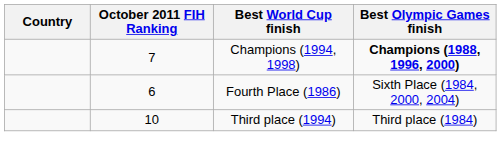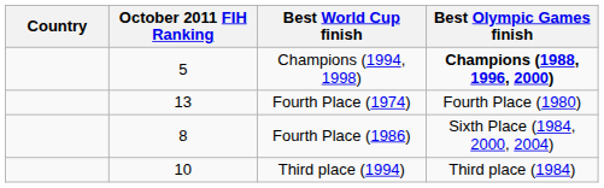 <table class="wikitable">
 <tr>
 <th style="width:125px;">Country</th>
 <th style="width:200px;">October 2011 <a href='#'>FIH Ranking</a></th>
 <th style="width:225px;">Best <a href='#'>World Cup</a> finish</th>
 <th style="width:225px;">Best <a href='#'>Olympic Games</a> finish</th>
 </tr>
 <tr style="text-align:center;">
 <td style="text-align:left;"></td>
-<td>7</td>
+<td>5</td>
 <td>Champions (<a href='#'>1994</a>, <a href='#'>1998</a>)</td>
 <td><strong>Champions (<a href='#'>1988</a>, <a href='#'>1996</a>, <a href='#'>2000</a>)</strong></td>
 </tr>
 <tr style="text-align:center;">
 <td style="text-align:left;"></td>
-<td>6</td>
+<td>13</td>
+<td>Fourth Place (<a href='#'>1974</a>)</td>
+<td>Fourth Place (<a href='#'>1980</a>)</td>
+</tr>
+<tr style="text-align:center;">
+<td style="text-align:left;"></td>
+<td>8</td>
 <td>Fourth Place (<a href='#'>1986</a>)</td>
 <td>Sixth Place (<a href='#'>1984</a>, <a href='#'>2000</a>, <a href='#'>2004</a>)</td>
 </tr>
 <tr style="text-align:center;">
 <td style="text-align:left;"></td>
 <td>10</td>
 <td>Third place (<a href='#'>1994</a>)</td>
 <td>Third place (<a href='#'>1984</a>)</td>
 </tr>
 </table>
